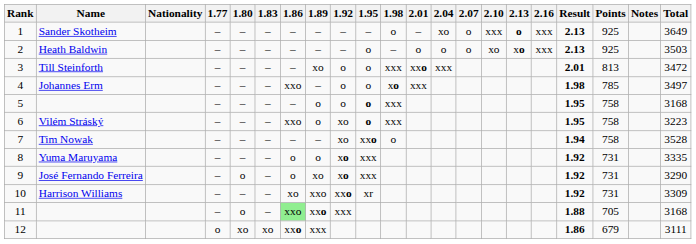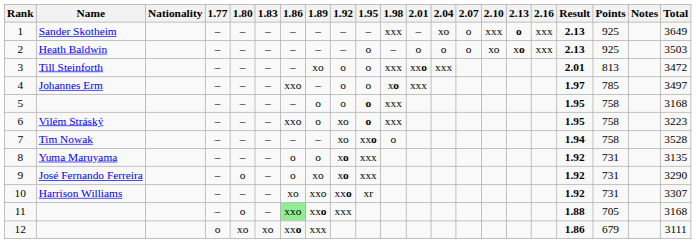 <table class="wikitable sortable" style="text-align:center">
 <tr>
 <th>Rank</th>
 <th>Name</th>
 <th>Nationality</th>
 <th>1.77</th>
 <th>1.80</th>
 <th>1.83</th>
 <th>1.86</th>
 <th>1.89</th>
 <th>1.92</th>
 <th>1.95</th>
 <th>1.98</th>
 <th>2.01</th>
 <th>2.04</th>
 <th>2.07</th>
 <th>2.10</th>
 <th>2.13</th>
 <th>2.16</th>
 <th>Result</th>
 <th>Points</th>
 <th>Notes</th>
 <th>Total</th>
 </tr>
 <tr>
 <td>1</td>
 <td align="left"><a href='#'>Sander Skotheim</a></td>
 <td align="left"></td>
 <td>–</td>
 <td>–</td>
 <td>–</td>
 <td>–</td>
 <td>–</td>
 <td>–</td>
 <td>–</td>
-<td>o</td>
+<td>xxx</td>
 <td>–</td>
 <td>xo</td>
 <td>o</td>
 <td>xxx</td>
 <td><strong>o</strong></td>
 <td>xxx</td>
 <td><strong>2.13</strong></td>
 <td>925</td>
 <td></td>
 <td>3649</td>
 </tr>
 <tr>
 <td>2</td>
 <td align="left"><a href='#'>Heath Baldwin</a></td>
 <td align="left"></td>
 <td>–</td>
 <td>–</td>
 <td>–</td>
 <td>–</td>
 <td>–</td>
 <td>–</td>
 <td>o</td>
 <td>–</td>
 <td>o</td>
 <td>o</td>
 <td>o</td>
 <td>xo</td>
 <td>x<strong>o</strong></td>
 <td>xxx</td>
 <td><strong>2.13</strong></td>
 <td>925</td>
 <td></td>
 <td>3503</td>
 </tr>
 <tr>
 <td>3</td>
 <td align="left"><a href='#'>Till Steinforth</a></td>
 <td align="left"></td>
 <td>–</td>
 <td>–</td>
 <td>–</td>
 <td>–</td>
 <td>xo</td>
 <td>o</td>
 <td>o</td>
 <td>xxx</td>
 <td>xx<strong>o</strong></td>
 <td>xxx</td>
 <td></td>
 <td></td>
 <td></td>
 <td></td>
 <td><strong>2.01</strong></td>
 <td>813</td>
 <td></td>
 <td>3472</td>
 </tr>
 <tr>
 <td>4</td>
 <td align="left"><a href='#'>Johannes Erm</a></td>
 <td align=left></td>
 <td>–</td>
 <td>–</td>
 <td>–</td>
 <td>xxo</td>
 <td>–</td>
 <td>o</td>
 <td>o</td>
 <td>x<strong>o</strong></td>
 <td>xxx</td>
 <td></td>
 <td></td>
 <td></td>
 <td></td>
 <td></td>
-<td><strong>1.98</strong></td>
+<td><strong>1.97</strong></td>
 <td>785</td>
 <td></td>
 <td>3497</td>
 </tr>
 <tr>
 <td>5</td>
 <td align="left"></td>
 <td align="left"></td>
 <td>–</td>
 <td>–</td>
 <td>–</td>
 <td>–</td>
 <td>o</td>
 <td>o</td>
 <td><strong>o</strong></td>
 <td>xxx</td>
 <td></td>
 <td></td>
 <td></td>
 <td></td>
 <td></td>
 <td></td>
 <td><strong>1.95</strong></td>
 <td>758</td>
 <td></td>
 <td>3168</td>
 </tr>
 <tr>
 <td>6</td>
 <td align="left"><a href='#'>Vilém Stráský</a></td>
 <td align=left></td>
 <td>–</td>
 <td>–</td>
 <td>–</td>
 <td>xxo</td>
 <td>o</td>
 <td>xo</td>
 <td><strong>o</strong></td>
 <td>xxx</td>
 <td></td>
 <td></td>
 <td></td>
 <td></td>
 <td></td>
 <td></td>
 <td><strong>1.95</strong></td>
 <td>758</td>
 <td></td>
 <td>3223</td>
 </tr>
 <tr>
 <td>7</td>
 <td align="left"><a href='#'>Tim Nowak</a></td>
 <td align="left"></td>
 <td>–</td>
 <td>–</td>
 <td>–</td>
 <td>–</td>
 <td>–</td>
 <td>xo</td>
 <td>xx<strong>o</strong></td>
 <td>o</td>
 <td></td>
 <td></td>
 <td></td>
 <td></td>
 <td></td>
 <td></td>
 <td><strong>1.94</strong></td>
 <td>758</td>
 <td></td>
 <td>3528</td>
 </tr>
 <tr>
 <td>8</td>
 <td align="left"><a href='#'>Yuma Maruyama</a></td>
 <td align="left"></td>
 <td>–</td>
 <td>–</td>
 <td>–</td>
 <td>o</td>
 <td>o</td>
 <td>x<strong>o</strong></td>
 <td>xxx</td>
 <td></td>
 <td></td>
 <td></td>
 <td></td>
 <td></td>
 <td></td>
 <td></td>
 <td><strong>1.92</strong></td>
 <td>731</td>
 <td></td>
-<td>3335</td>
+<td>3135</td>
 </tr>
 <tr>
 <td>9</td>
 <td align="left"><a href='#'>José Fernando Ferreira</a></td>
 <td align="left"></td>
 <td>–</td>
 <td>o</td>
 <td>–</td>
 <td>o</td>
 <td>xo</td>
 <td>x<strong>o</strong></td>
 <td>xxx</td>
 <td></td>
 <td></td>
 <td></td>
 <td></td>
 <td></td>
 <td></td>
 <td></td>
 <td><strong>1.92</strong></td>
 <td>731</td>
 <td></td>
 <td>3290</td>
 </tr>
 <tr>
 <td>10</td>
 <td align="left"><a href='#'>Harrison Williams</a></td>
 <td align="left"></td>
 <td>–</td>
 <td>–</td>
 <td>–</td>
 <td>xo</td>
 <td>xxo</td>
 <td>xx<strong>o</strong></td>
 <td>xr</td>
 <td></td>
 <td></td>
 <td></td>
 <td></td>
 <td></td>
 <td></td>
 <td></td>
 <td><strong>1.92</strong></td>
 <td>731</td>
 <td></td>
-<td>3309</td>
+<td>3307</td>
 </tr>
 <tr>
 <td>11</td>
 <td align=left></td>
 <td align=left></td>
 <td>–</td>
 <td>o</td>
 <td>–</td>
 <td style="background: lightgreen;">xxo</td>
 <td>xx<strong>o</strong></td>
 <td>xxx</td>
 <td></td>
 <td></td>
 <td></td>
 <td></td>
 <td></td>
 <td></td>
 <td></td>
 <td></td>
 <td><strong>1.88</strong></td>
 <td>705</td>
 <td></td>
 <td>3168</td>
 </tr>
 <tr>
 <td>12</td>
 <td align=left></td>
 <td align=left></td>
 <td>o</td>
 <td>xo</td>
 <td>xo</td>
 <td>xx<strong>o</strong></td>
 <td>xxx</td>
 <td></td>
 <td></td>
 <td></td>
 <td></td>
 <td></td>
 <td></td>
 <td></td>
 <td></td>
 <td></td>
 <td><strong>1.86</strong></td>
 <td>679</td>
 <td></td>
 <td>3111</td>
 </tr>
 </table>
